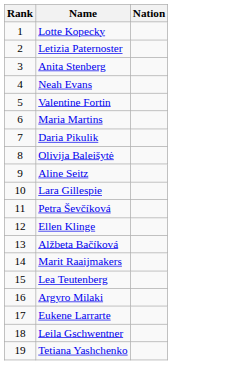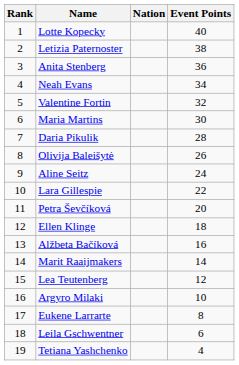 <table class="wikitable sortable" style="text-align:center">
 <tr>
 <th>Rank</th>
 <th>Name</th>
 <th>Nation</th>
+<th>Event Points</th>
 </tr>
 <tr>
 <td>1</td>
 <td align=left><a href='#'>Lotte Kopecky</a></td>
 <td align=left></td>
+<td>40</td>
 </tr>
 <tr>
 <td>2</td>
 <td align=left><a href='#'>Letizia Paternoster</a></td>
 <td align=left></td>
+<td>38</td>
 </tr>
 <tr>
 <td>3</td>
 <td align=left><a href='#'>Anita Stenberg</a></td>
 <td align=left></td>
+<td>36</td>
 </tr>
 <tr>
 <td>4</td>
 <td align=left><a href='#'>Neah Evans</a></td>
 <td align=left></td>
+<td>34</td>
 </tr>
 <tr>
 <td>5</td>
 <td align=left><a href='#'>Valentine Fortin</a></td>
 <td align=left></td>
+<td>32</td>
 </tr>
 <tr>
 <td>6</td>
 <td align=left><a href='#'>Maria Martins</a></td>
 <td align=left></td>
+<td>30</td>
 </tr>
 <tr>
 <td>7</td>
 <td align=left><a href='#'>Daria Pikulik</a></td>
 <td align=left></td>
+<td>28</td>
 </tr>
 <tr>
 <td>8</td>
 <td align=left><a href='#'>Olivija Baleišytė</a></td>
 <td align=left></td>
+<td>26</td>
 </tr>
 <tr>
 <td>9</td>
 <td align=left><a href='#'>Aline Seitz</a></td>
 <td align=left></td>
+<td>24</td>
 </tr>
 <tr>
 <td>10</td>
 <td align=left><a href='#'>Lara Gillespie</a></td>
 <td align=left></td>
+<td>22</td>
 </tr>
 <tr>
 <td>11</td>
 <td align=left><a href='#'>Petra Ševčíková</a></td>
 <td align=left></td>
+<td>20</td>
 </tr>
 <tr>
 <td>12</td>
 <td align=left><a href='#'>Ellen Klinge</a></td>
 <td align=left></td>
+<td>18</td>
 </tr>
 <tr>
 <td>13</td>
 <td align=left><a href='#'>Alžbeta Bačíková</a></td>
 <td align=left></td>
+<td>16</td>
 </tr>
 <tr>
 <td>14</td>
 <td align=left><a href='#'>Marit Raaijmakers</a></td>
 <td align=left></td>
+<td>14</td>
 </tr>
 <tr>
 <td>15</td>
 <td align=left><a href='#'>Lea Teutenberg</a></td>
 <td align=left></td>
+<td>12</td>
 </tr>
 <tr>
 <td>16</td>
 <td align=left><a href='#'>Argyro Milaki</a></td>
 <td align=left></td>
+<td>10</td>
 </tr>
 <tr>
 <td>17</td>
 <td align=left><a href='#'>Eukene Larrarte</a></td>
 <td align=left></td>
+<td>8</td>
 </tr>
 <tr>
 <td>18</td>
 <td align=left><a href='#'>Leila Gschwentner</a></td>
 <td align=left></td>
+<td>6</td>
 </tr>
 <tr>
 <td>19</td>
 <td align=left><a href='#'>Tetiana Yashchenko</a></td>
 <td align=left></td>
+<td>4</td>
 </tr>
 </table>
